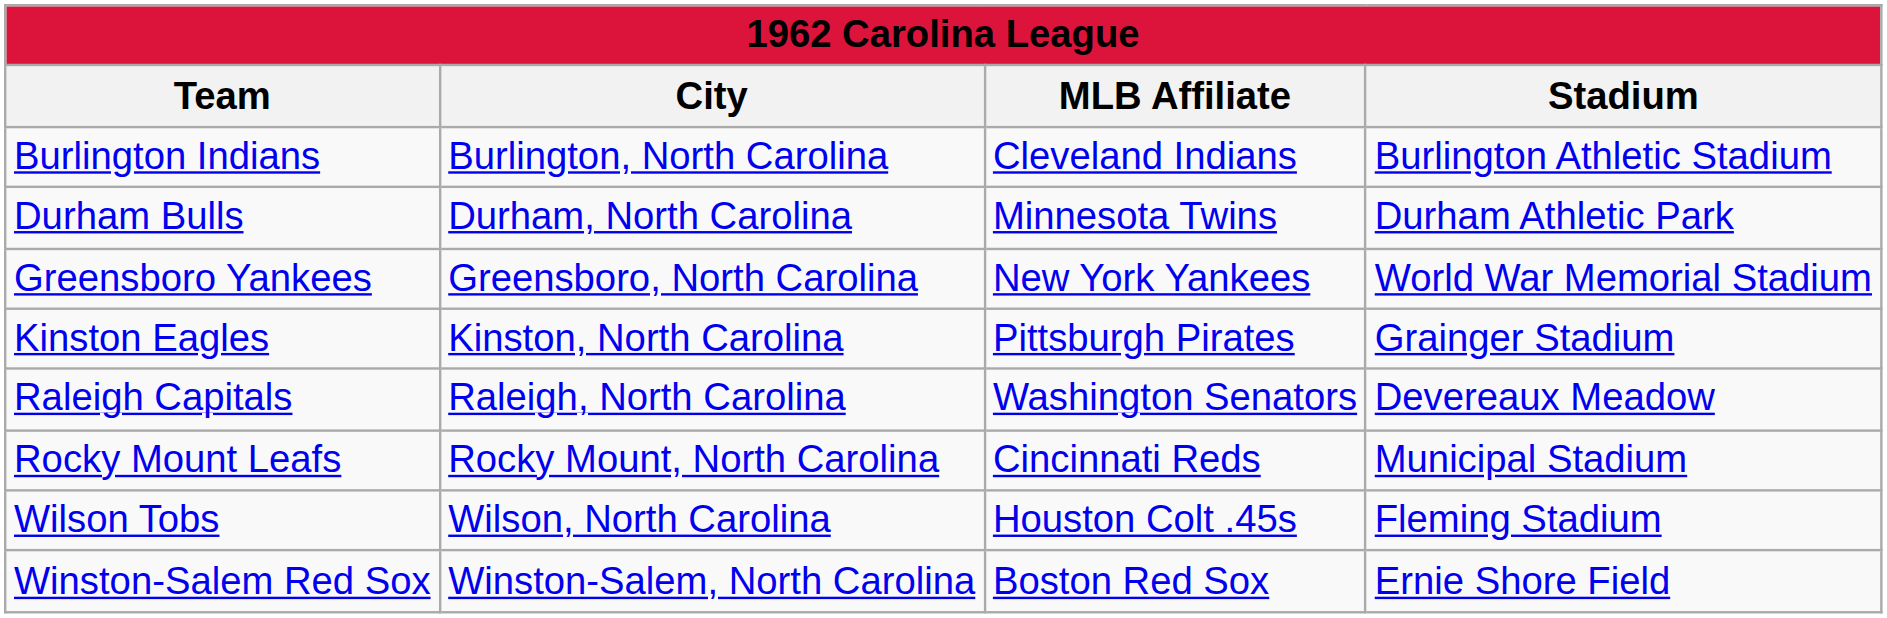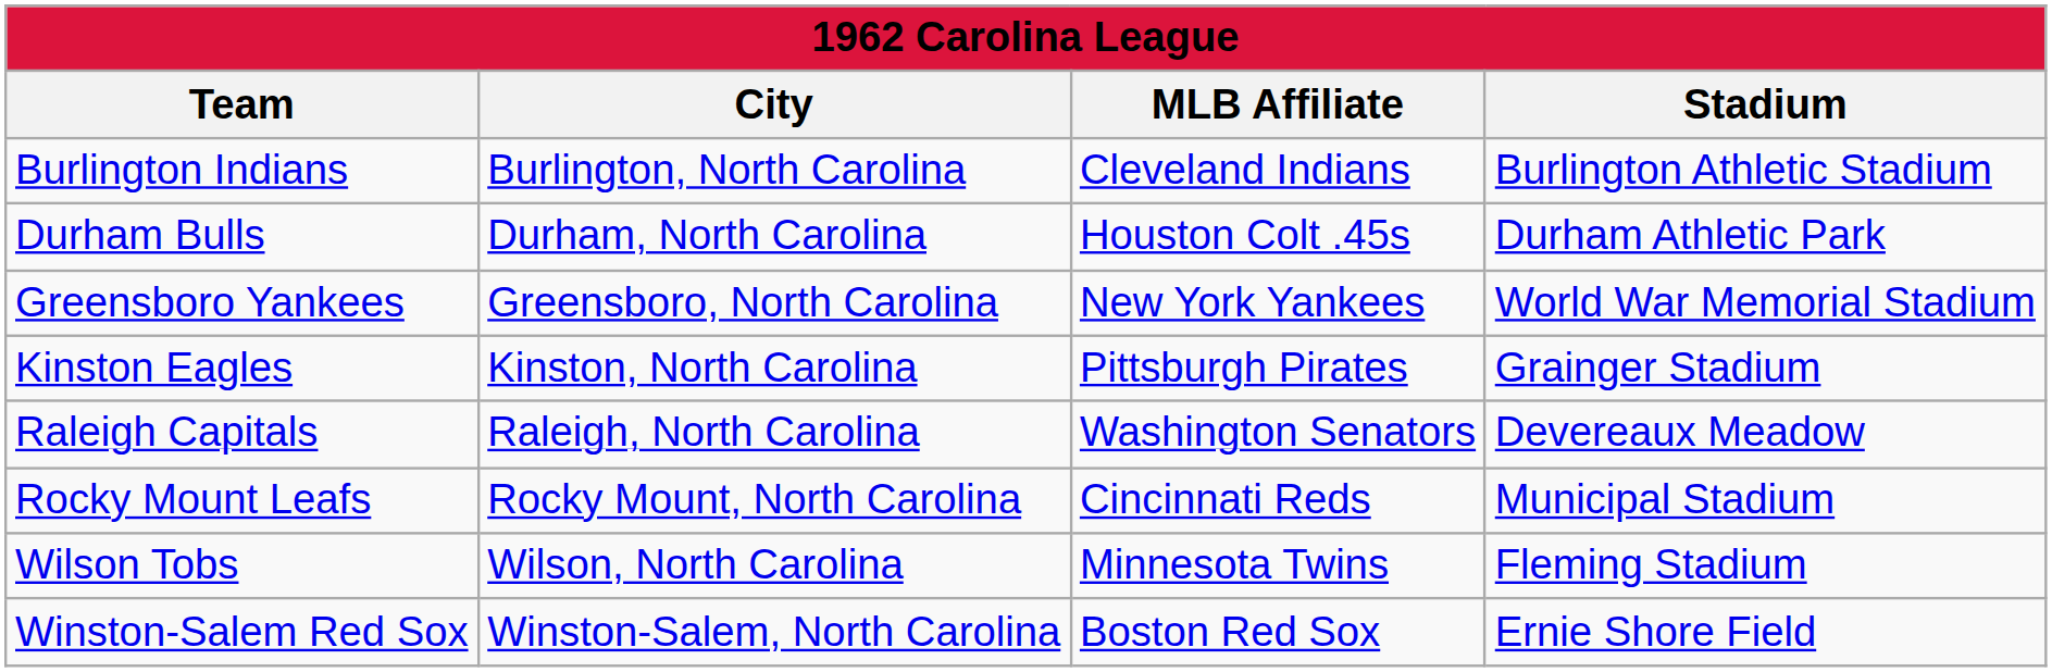 <table class="wikitable" style="width:auto">
 <tr>
 <td bgcolor="#DC143C" align="center" colspan="7"><strong><span>1962 Carolina League</span></strong></td>
 </tr>
 <tr>
 <th>Team</th>
 <th>City</th>
 <th>MLB Affiliate</th>
 <th>Stadium</th>
 </tr>
 <tr>
 <td><a href='#'>Burlington Indians</a></td>
 <td><a href='#'>Burlington, North Carolina</a></td>
 <td><a href='#'>Cleveland Indians</a></td>
 <td><a href='#'>Burlington Athletic Stadium</a></td>
 </tr>
 <tr>
 <td><a href='#'>Durham Bulls</a></td>
 <td><a href='#'>Durham, North Carolina</a></td>
-<td><a href='#'>Minnesota Twins</a></td>
+<td><a href='#'>Houston Colt .45s</a></td>
 <td><a href='#'>Durham Athletic Park</a></td>
 </tr>
 <tr>
 <td><a href='#'>Greensboro Yankees</a></td>
 <td><a href='#'>Greensboro, North Carolina</a></td>
 <td><a href='#'>New York Yankees</a></td>
 <td><a href='#'>World War Memorial Stadium</a></td>
 </tr>
 <tr>
 <td><a href='#'>Kinston Eagles</a></td>
 <td><a href='#'>Kinston, North Carolina</a></td>
 <td><a href='#'>Pittsburgh Pirates</a></td>
 <td><a href='#'>Grainger Stadium</a></td>
 </tr>
 <tr>
 <td><a href='#'>Raleigh Capitals</a></td>
 <td><a href='#'>Raleigh, North Carolina</a></td>
 <td><a href='#'>Washington Senators</a></td>
 <td><a href='#'>Devereaux Meadow</a></td>
 </tr>
 <tr>
 <td><a href='#'>Rocky Mount Leafs</a></td>
 <td><a href='#'>Rocky Mount, North Carolina</a></td>
 <td><a href='#'>Cincinnati Reds</a></td>
 <td><a href='#'>Municipal Stadium</a></td>
 </tr>
 <tr>
 <td><a href='#'>Wilson Tobs</a></td>
 <td><a href='#'>Wilson, North Carolina</a></td>
-<td><a href='#'>Houston Colt .45s</a></td>
+<td><a href='#'>Minnesota Twins</a></td>
 <td><a href='#'>Fleming Stadium</a></td>
 </tr>
 <tr>
 <td><a href='#'>Winston-Salem Red Sox</a></td>
 <td><a href='#'>Winston-Salem, North Carolina</a></td>
 <td><a href='#'>Boston Red Sox</a></td>
 <td><a href='#'>Ernie Shore Field</a></td>
 </tr>
 </table>
